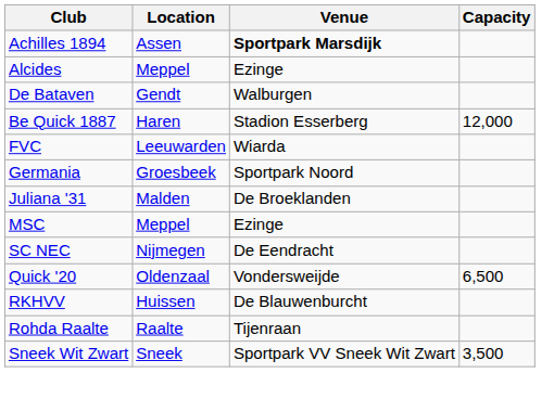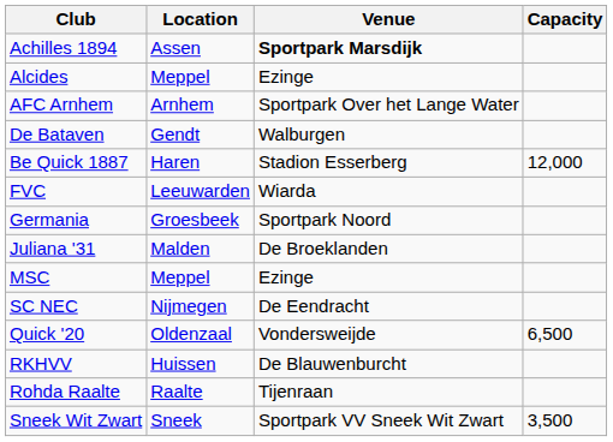 <table class="wikitable sortable">
 <tr>
 <th>Club</th>
 <th>Location</th>
 <th>Venue</th>
 <th>Capacity</th>
 </tr>
 <tr>
 <td><a href='#'>Achilles 1894</a></td>
 <td><a href='#'>Assen</a></td>
 <td><strong>Sportpark Marsdijk</strong></td>
 <td></td>
 </tr>
 <tr>
 <td><a href='#'>Alcides</a></td>
 <td><a href='#'>Meppel</a></td>
 <td>Ezinge</td>
+<td></td>
+</tr>
+<tr>
+<td><a href='#'>AFC Arnhem</a></td>
+<td><a href='#'>Arnhem</a></td>
+<td>Sportpark Over het Lange Water</td>
 <td></td>
 </tr>
 <tr>
 <td><a href='#'>De Bataven</a></td>
 <td><a href='#'>Gendt</a></td>
 <td>Walburgen</td>
 <td></td>
 </tr>
 <tr>
 <td><a href='#'>Be Quick 1887</a></td>
 <td><a href='#'>Haren</a></td>
 <td>Stadion Esserberg</td>
 <td>12,000</td>
 </tr>
 <tr>
 <td><a href='#'>FVC</a></td>
 <td><a href='#'>Leeuwarden</a></td>
 <td>Wiarda</td>
 <td></td>
 </tr>
 <tr>
 <td><a href='#'>Germania</a></td>
 <td><a href='#'>Groesbeek</a></td>
 <td>Sportpark Noord</td>
 <td></td>
 </tr>
 <tr>
 <td><a href='#'>Juliana '31</a></td>
 <td><a href='#'>Malden</a></td>
 <td>De Broeklanden</td>
 <td></td>
 </tr>
 <tr>
 <td><a href='#'>MSC</a></td>
 <td><a href='#'>Meppel</a></td>
 <td>Ezinge</td>
 <td></td>
 </tr>
 <tr>
 <td><a href='#'>SC NEC</a></td>
 <td><a href='#'>Nijmegen</a></td>
 <td>De Eendracht</td>
 <td></td>
 </tr>
 <tr>
 <td><a href='#'>Quick '20</a></td>
 <td><a href='#'>Oldenzaal</a></td>
 <td>Vondersweijde</td>
 <td>6,500</td>
 </tr>
 <tr>
 <td><a href='#'>RKHVV</a></td>
 <td><a href='#'>Huissen</a></td>
 <td>De Blauwenburcht</td>
 <td></td>
 </tr>
 <tr>
 <td><a href='#'>Rohda Raalte</a></td>
 <td><a href='#'>Raalte</a></td>
 <td>Tijenraan</td>
 <td></td>
 </tr>
 <tr>
 <td><a href='#'>Sneek Wit Zwart</a></td>
 <td><a href='#'>Sneek</a></td>
 <td>Sportpark VV Sneek Wit Zwart</td>
 <td>3,500</td>
 </tr>
 </table>
